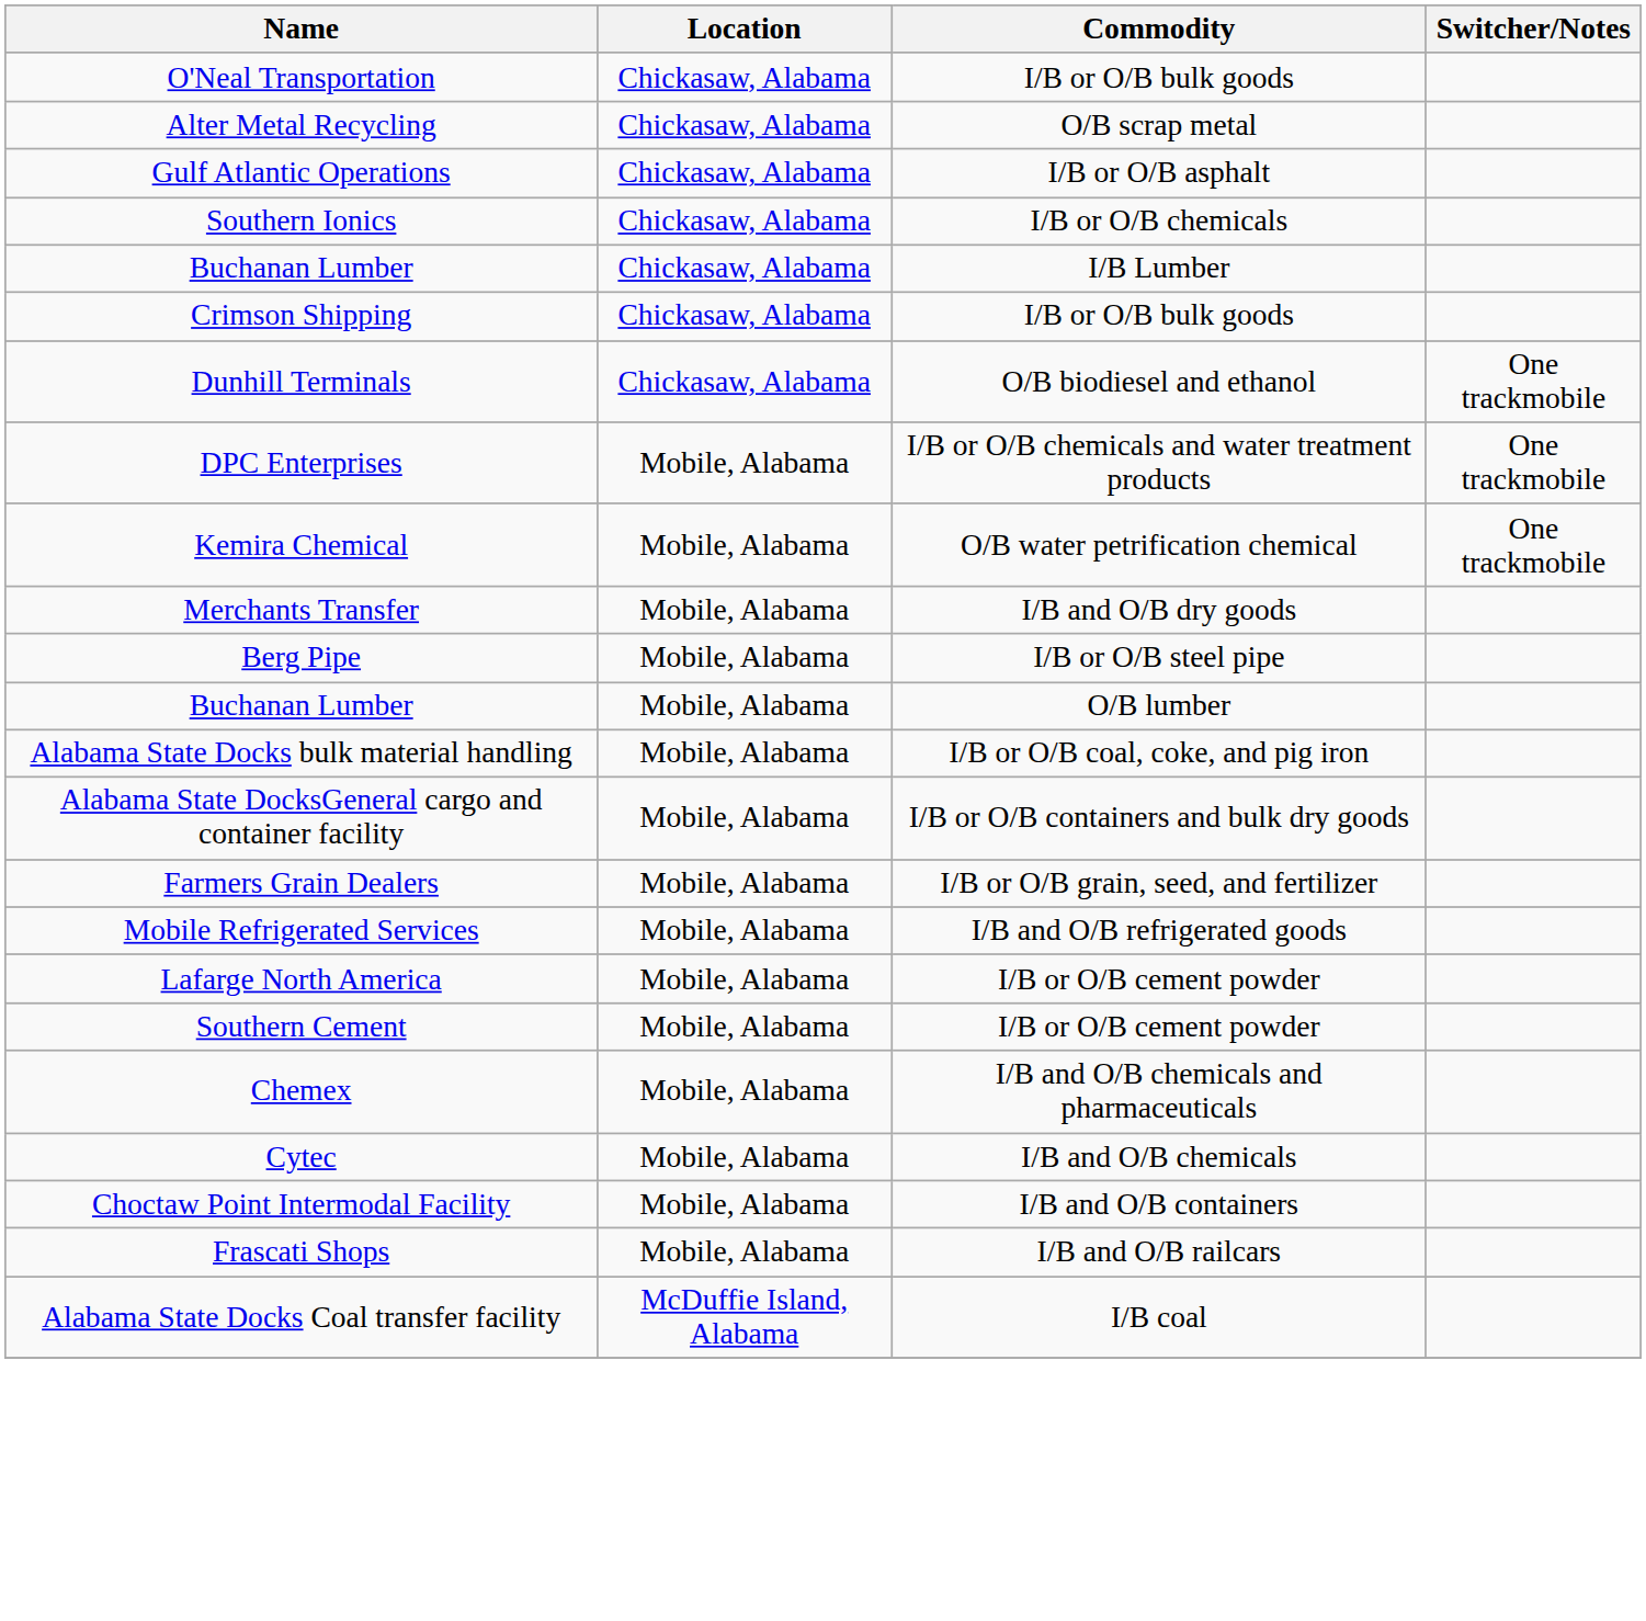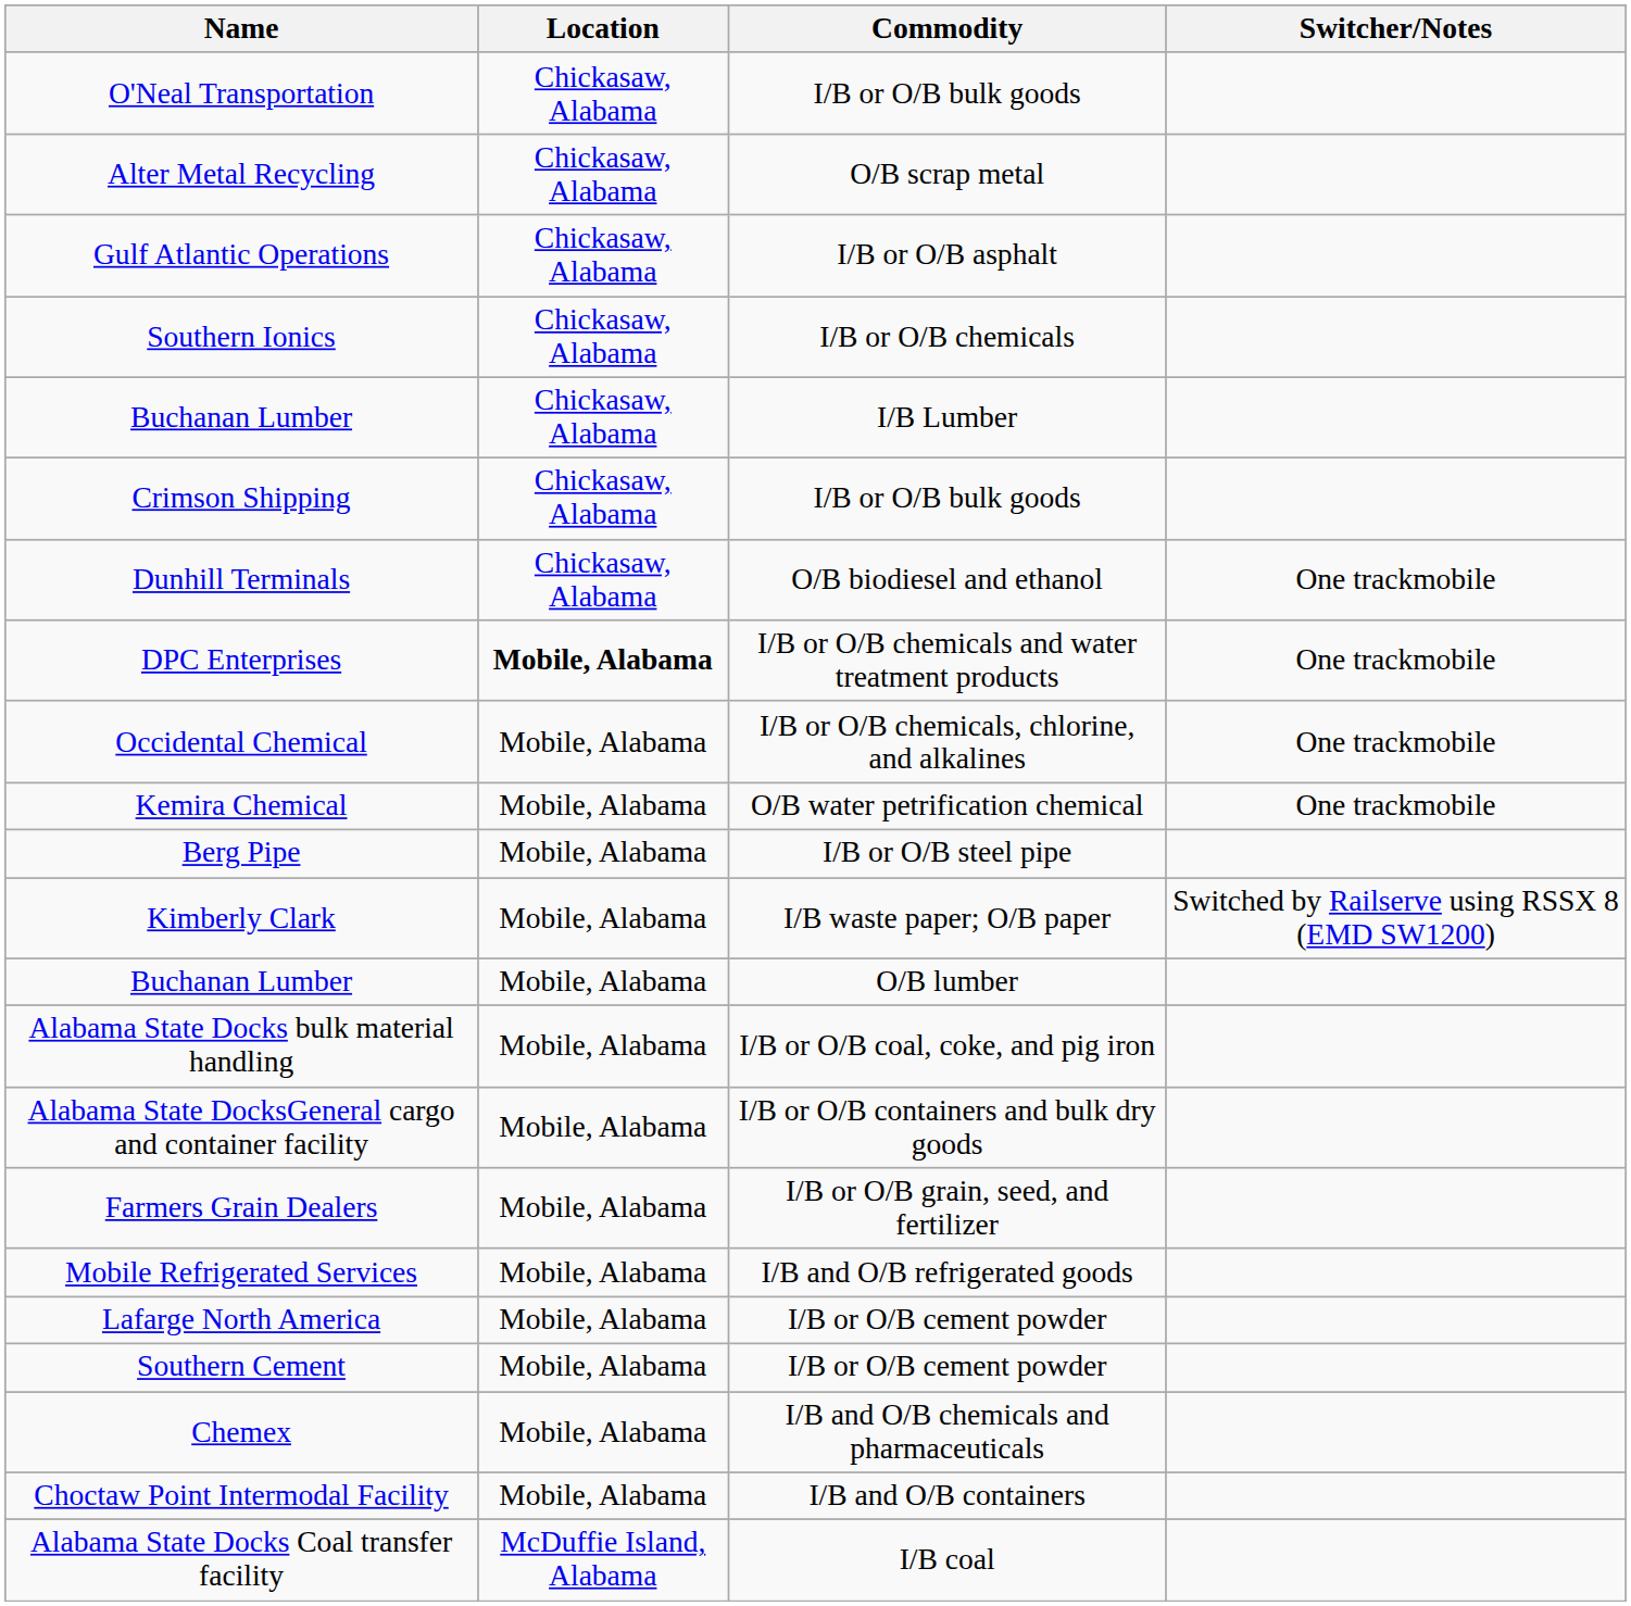 <table class="wikitable">
 <tr>
 <th>Name</th>
 <th>Location</th>
 <th>Commodity</th>
 <th>Switcher/Notes</th>
 </tr>
 <tr style=text-align:center>
 <td><a href='#'>O'Neal Transportation</a></td>
 <td><a href='#'>Chickasaw, Alabama</a></td>
 <td>I/B or O/B bulk goods</td>
 <td></td>
 </tr>
 <tr style=text-align:center>
 <td><a href='#'>Alter Metal Recycling</a></td>
 <td><a href='#'>Chickasaw, Alabama</a></td>
 <td>O/B scrap metal</td>
 <td></td>
 </tr>
 <tr style=text-align:center>
 <td><a href='#'>Gulf Atlantic Operations</a></td>
 <td><a href='#'>Chickasaw, Alabama</a></td>
 <td>I/B or O/B asphalt</td>
 <td></td>
 </tr>
 <tr style=text-align:center>
 <td><a href='#'>Southern Ionics</a></td>
 <td><a href='#'>Chickasaw, Alabama</a></td>
 <td>I/B or O/B chemicals</td>
 <td></td>
 </tr>
 <tr style=text-align:center>
 <td><a href='#'>Buchanan Lumber</a></td>
 <td><a href='#'>Chickasaw, Alabama</a></td>
 <td>I/B Lumber</td>
 <td></td>
 </tr>
 <tr style=text-align:center>
 <td><a href='#'>Crimson Shipping</a></td>
 <td><a href='#'>Chickasaw, Alabama</a></td>
 <td>I/B or O/B bulk goods</td>
 <td></td>
 </tr>
 <tr style=text-align:center>
 <td><a href='#'>Dunhill Terminals</a></td>
 <td><a href='#'>Chickasaw, Alabama</a></td>
 <td>O/B biodiesel and ethanol</td>
 <td>One trackmobile</td>
 </tr>
 <tr style=text-align:center>
 <td><a href='#'>DPC Enterprises</a></td>
+<td><strong>Mobile, Alabama</strong></td>
+<td>I/B or O/B chemicals and water treatment products</td>
+<td>One trackmobile</td>
+</tr>
+<tr style=text-align:center>
+<td><a href='#'>Occidental Chemical</a></td>
 <td>Mobile, Alabama</td>
-<td>I/B or O/B chemicals and water treatment products</td>
+<td>I/B or O/B chemicals, chlorine, and alkalines</td>
 <td>One trackmobile</td>
 </tr>
 <tr style=text-align:center>
 <td><a href='#'>Kemira Chemical</a></td>
 <td>Mobile, Alabama</td>
 <td>O/B water petrification chemical</td>
 <td>One trackmobile</td>
 </tr>
 <tr style=text-align:center>
-<td><a href='#'>Merchants Transfer</a></td>
-<td>Mobile, Alabama</td>
-<td>I/B and O/B dry goods</td>
-<td></td>
-</tr>
-<tr style=text-align:center>
 <td><a href='#'>Berg Pipe</a></td>
 <td>Mobile, Alabama</td>
 <td>I/B or O/B steel pipe</td>
 <td></td>
+</tr>
+<tr style=text-align:center>
+<td><a href='#'>Kimberly Clark</a></td>
+<td>Mobile, Alabama</td>
+<td>I/B waste paper; O/B paper</td>
+<td>Switched by <a href='#'>Railserve</a> using RSSX 8 (<a href='#'>EMD SW1200</a>)</td>
 </tr>
 <tr style=text-align:center>
 <td><a href='#'>Buchanan Lumber</a></td>
 <td>Mobile, Alabama</td>
 <td>O/B lumber</td>
 <td></td>
 </tr>
 <tr style=text-align:center>
 <td><a href='#'>Alabama State Docks</a> bulk material handling</td>
 <td>Mobile, Alabama</td>
 <td>I/B or O/B coal, coke, and pig iron</td>
 <td></td>
 </tr>
 <tr style=text-align:center>
 <td><a href='#'>Alabama State DocksGeneral</a> cargo and container facility</td>
 <td>Mobile, Alabama</td>
 <td>I/B or O/B containers and bulk dry goods</td>
 <td></td>
 </tr>
 <tr style=text-align:center>
 <td><a href='#'>Farmers Grain Dealers</a></td>
 <td>Mobile, Alabama</td>
 <td>I/B or O/B grain, seed, and fertilizer</td>
 <td></td>
 </tr>
 <tr style=text-align:center>
 <td><a href='#'>Mobile Refrigerated Services</a></td>
 <td>Mobile, Alabama</td>
 <td>I/B and O/B refrigerated goods</td>
 <td></td>
 </tr>
 <tr style=text-align:center>
 <td><a href='#'>Lafarge North America</a></td>
 <td>Mobile, Alabama</td>
 <td>I/B or O/B cement powder</td>
 <td></td>
 </tr>
 <tr style=text-align:center>
 <td><a href='#'>Southern Cement</a></td>
 <td>Mobile, Alabama</td>
 <td>I/B or O/B cement powder</td>
 <td></td>
 </tr>
 <tr style=text-align:center>
 <td><a href='#'>Chemex</a></td>
 <td>Mobile, Alabama</td>
 <td>I/B and O/B chemicals and pharmaceuticals</td>
 <td></td>
 </tr>
 <tr style=text-align:center>
-<td><a href='#'>Cytec</a></td>
-<td>Mobile, Alabama</td>
-<td>I/B and O/B chemicals</td>
-<td></td>
-</tr>
-<tr style=text-align:center>
 <td><a href='#'>Choctaw Point Intermodal Facility</a></td>
 <td>Mobile, Alabama</td>
 <td>I/B and O/B containers</td>
-<td></td>
-</tr>
-<tr style=text-align:center>
-<td><a href='#'>Frascati Shops</a></td>
-<td>Mobile, Alabama</td>
-<td>I/B and O/B railcars</td>
 <td></td>
 </tr>
 <tr style=text-align:center>
 <td><a href='#'>Alabama State Docks</a> Coal transfer facility</td>
 <td><a href='#'>McDuffie Island, Alabama</a></td>
 <td>I/B coal</td>
 <td></td>
 </tr>
 <tr style=text-align:center>
 </tr>
 </table>
